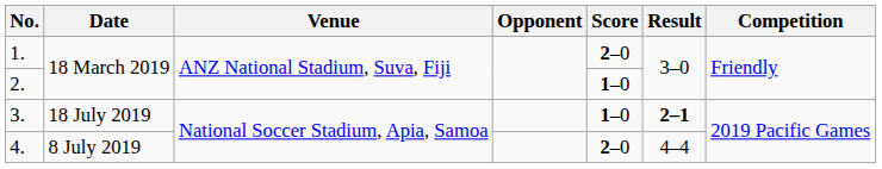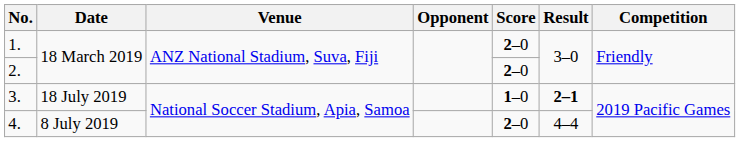 <table class="wikitable" style="font-size:100%;">
 <tr>
 <th>No.</th>
 <th>Date</th>
 <th>Venue</th>
 <th>Opponent</th>
 <th>Score</th>
 <th>Result</th>
 <th>Competition</th>
 </tr>
 <tr>
 <td>1.</td>
 <td rowspan="2">18 March 2019</td>
 <td rowspan="2"><a href='#'>ANZ National Stadium</a>, <a href='#'>Suva</a>, <a href='#'>Fiji</a></td>
 <td rowspan="2"></td>
 <td align=center><strong>2</strong>–0</td>
 <td rowspan="2" style="text-align:center">3–0</td>
 <td rowspan="2"><a href='#'>Friendly</a></td>
 </tr>
 <tr>
 <td>2.</td>
-<td align=center><strong>1</strong>–0</td>
+<td align=center><strong>2</strong>–0</td>
 </tr>
 <tr>
 <td>3.</td>
 <td>18 July 2019</td>
 <td rowspan=2><a href='#'>National Soccer Stadium</a>, <a href='#'>Apia</a>, <a href='#'>Samoa</a></td>
 <td></td>
 <td align=center><strong>1</strong>–0</td>
 <td align=center><strong>2–1</strong></td>
 <td rowspan=2><a href='#'>2019 Pacific Games</a></td>
 </tr>
 <tr>
 <td>4.</td>
 <td>8 July 2019</td>
 <td></td>
 <td align=center><strong>2</strong>–0</td>
 <td align=center>4–4</td>
 </tr>
 </table>
